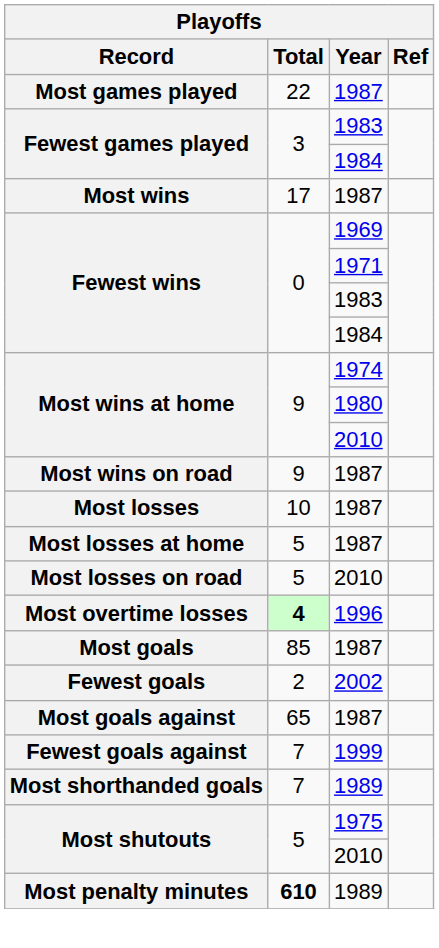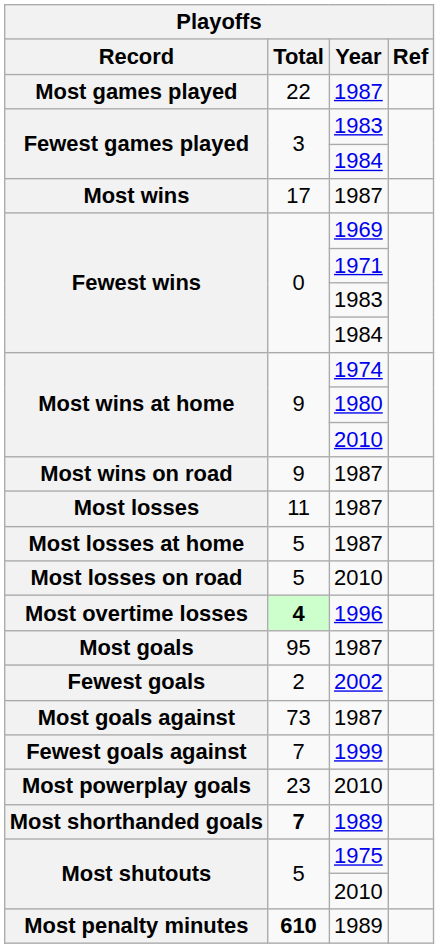 <table class="wikitable plainrowheaders">
 <tr>
 <th colspan="4" align="center">Playoffs</th>
 </tr>
 <tr>
 <th scope="col">Record</th>
 <th scope="col">Total</th>
 <th scope="col">Year</th>
 <th scope="col">Ref</th>
 </tr>
 <tr>
 <th scope="row">Most games played</th>
 <td align="center">22</td>
 <td><a href='#'>1987</a></td>
 <td></td>
 </tr>
 <tr>
 <th scope="row" rowspan="2">Fewest games played</th>
 <td align="center" rowspan="2">3</td>
 <td><a href='#'>1983</a></td>
 <td rowspan="2"></td>
 </tr>
 <tr>
 <td><a href='#'>1984</a></td>
 </tr>
 <tr>
 <th scope="row">Most wins</th>
 <td align="center">17</td>
 <td>1987</td>
 <td></td>
 </tr>
 <tr>
 <th scope="row" rowspan="4">Fewest wins</th>
 <td align="center" rowspan="4">0</td>
 <td><a href='#'>1969</a></td>
 <td rowspan="4"></td>
 </tr>
 <tr>
 <td><a href='#'>1971</a></td>
 </tr>
 <tr>
 <td>1983</td>
 </tr>
 <tr>
 <td>1984</td>
 </tr>
 <tr>
 <th scope="row" rowspan="3">Most wins at home</th>
 <td align="center" rowspan="3">9</td>
 <td><a href='#'>1974</a></td>
 <td rowspan="3"></td>
 </tr>
 <tr>
 <td><a href='#'>1980</a></td>
 </tr>
 <tr>
 <td><a href='#'>2010</a></td>
 </tr>
 <tr>
 <th scope="row">Most wins on road</th>
 <td align="center">9</td>
 <td>1987</td>
 <td></td>
 </tr>
 <tr>
 <th scope="row">Most losses</th>
-<td align="center">10</td>
+<td align="center">11</td>
 <td>1987</td>
 <td></td>
 </tr>
 <tr>
 <th scope="row">Most losses at home</th>
 <td align="center">5</td>
 <td>1987</td>
 <td></td>
 </tr>
 <tr>
 <th scope="row">Most losses on road</th>
 <td align="center">5</td>
 <td>2010</td>
 <td></td>
 </tr>
 <tr>
 <th scope="row">Most overtime losses</th>
 <td style="background: #CCFFCC;" align="center"><strong>4</strong></td>
 <td><a href='#'>1996</a></td>
 <td></td>
 </tr>
 <tr>
 <th scope="row">Most goals</th>
-<td align="center">85</td>
+<td align="center">95</td>
 <td>1987</td>
 <td></td>
 </tr>
 <tr>
 <th scope="row">Fewest goals</th>
 <td align="center">2</td>
 <td><a href='#'>2002</a></td>
 <td></td>
 </tr>
 <tr>
 <th scope="row">Most goals against</th>
-<td align="center">65</td>
+<td align="center">73</td>
 <td>1987</td>
 <td></td>
 </tr>
 <tr>
 <th scope="row">Fewest goals against</th>
 <td align="center">7</td>
 <td><a href='#'>1999</a></td>
 <td></td>
 </tr>
 <tr>
+<th scope="row">Most powerplay goals</th>
+<td align="center">23</td>
+<td>2010</td>
+<td></td>
+</tr>
+<tr>
 <th scope="row">Most shorthanded goals</th>
-<td align="center">7</td>
+<td align="center"><strong>7</strong></td>
 <td><a href='#'>1989</a></td>
 <td></td>
 </tr>
 <tr>
 <th scope="row" rowspan="2">Most shutouts</th>
 <td align="center" rowspan="2">5</td>
 <td><a href='#'>1975</a></td>
 <td rowspan="2"></td>
 </tr>
 <tr>
 <td>2010</td>
 </tr>
 <tr>
 <th scope="row">Most penalty minutes</th>
 <td align="center"><strong>610</strong></td>
 <td>1989</td>
 <td></td>
 </tr>
 </table>
